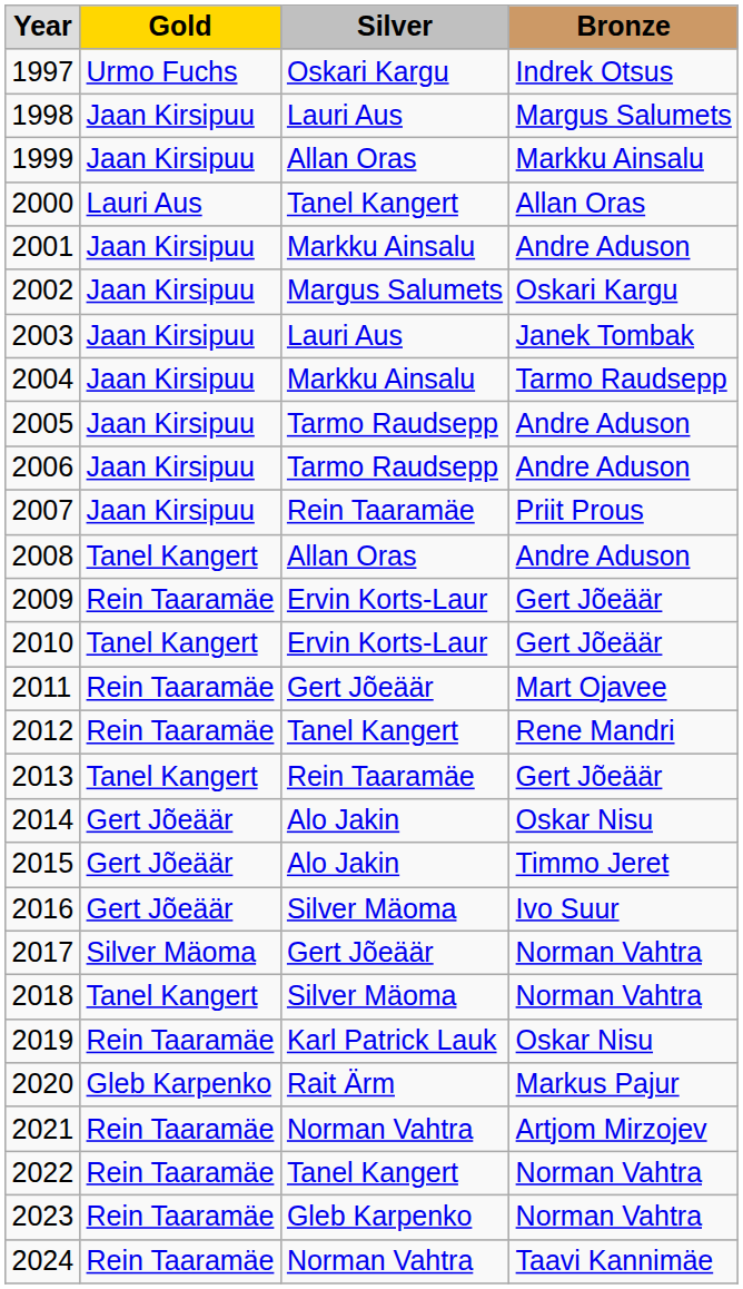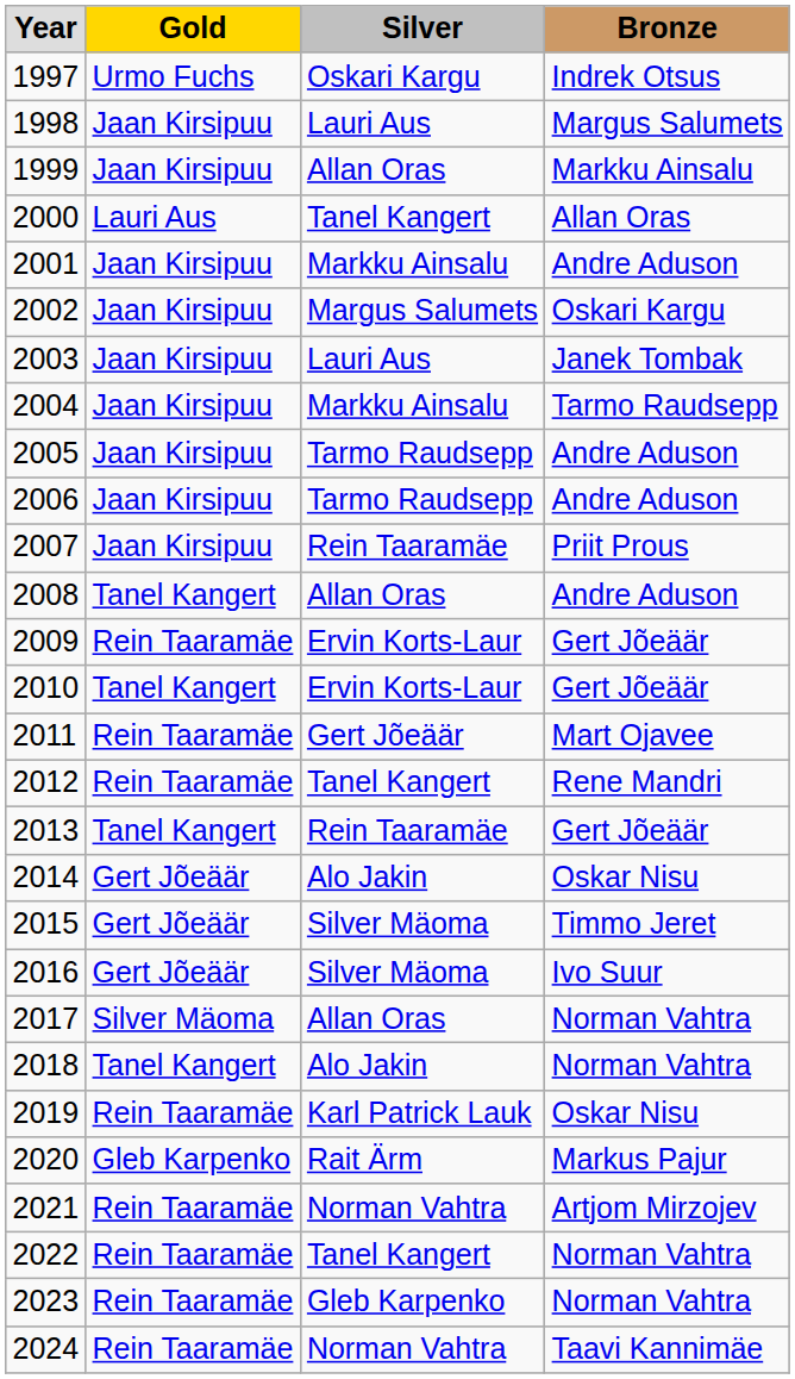 <table class="wikitable" style="text-align:left;">
 <tr>
 <td style="background:#DDDDDD; font-weight:bold; text-align:center;">Year</td>
 <td style="background:gold; font-weight:bold; text-align:center;">Gold</td>
 <td style="background:silver; font-weight:bold; text-align:center;">Silver</td>
 <td style="background:#cc9966; font-weight:bold; text-align:center;">Bronze</td>
 </tr>
 <tr>
 <td>1997</td>
 <td><a href='#'>Urmo Fuchs</a></td>
 <td><a href='#'>Oskari Kargu</a></td>
 <td><a href='#'>Indrek Otsus</a></td>
 </tr>
 <tr>
 <td>1998</td>
 <td><a href='#'>Jaan Kirsipuu</a></td>
 <td><a href='#'>Lauri Aus</a></td>
 <td><a href='#'>Margus Salumets</a></td>
 </tr>
 <tr>
 <td>1999</td>
 <td><a href='#'>Jaan Kirsipuu</a></td>
 <td><a href='#'>Allan Oras</a></td>
 <td><a href='#'>Markku Ainsalu</a></td>
 </tr>
 <tr>
 <td>2000</td>
 <td><a href='#'>Lauri Aus</a></td>
 <td><a href='#'>Tanel Kangert</a></td>
 <td><a href='#'>Allan Oras</a></td>
 </tr>
 <tr>
 <td>2001</td>
 <td><a href='#'>Jaan Kirsipuu</a></td>
 <td><a href='#'>Markku Ainsalu</a></td>
 <td><a href='#'>Andre Aduson</a></td>
 </tr>
 <tr>
 <td>2002</td>
 <td><a href='#'>Jaan Kirsipuu</a></td>
 <td><a href='#'>Margus Salumets</a></td>
 <td><a href='#'>Oskari Kargu</a></td>
 </tr>
 <tr>
 <td>2003</td>
 <td><a href='#'>Jaan Kirsipuu</a></td>
 <td><a href='#'>Lauri Aus</a></td>
 <td><a href='#'>Janek Tombak</a></td>
 </tr>
 <tr>
 <td>2004</td>
 <td><a href='#'>Jaan Kirsipuu</a></td>
 <td><a href='#'>Markku Ainsalu</a></td>
 <td><a href='#'>Tarmo Raudsepp</a></td>
 </tr>
 <tr>
 <td>2005</td>
 <td><a href='#'>Jaan Kirsipuu</a></td>
 <td><a href='#'>Tarmo Raudsepp</a></td>
 <td><a href='#'>Andre Aduson</a></td>
 </tr>
 <tr>
 <td>2006</td>
 <td><a href='#'>Jaan Kirsipuu</a></td>
 <td><a href='#'>Tarmo Raudsepp</a></td>
 <td><a href='#'>Andre Aduson</a></td>
 </tr>
 <tr>
 <td>2007</td>
 <td><a href='#'>Jaan Kirsipuu</a></td>
 <td><a href='#'>Rein Taaramäe</a></td>
 <td><a href='#'>Priit Prous</a></td>
 </tr>
 <tr>
 <td>2008</td>
 <td><a href='#'>Tanel Kangert</a></td>
 <td><a href='#'>Allan Oras</a></td>
 <td><a href='#'>Andre Aduson</a></td>
 </tr>
 <tr>
 <td>2009</td>
 <td><a href='#'>Rein Taaramäe</a></td>
 <td><a href='#'>Ervin Korts-Laur</a></td>
 <td><a href='#'>Gert Jõeäär</a></td>
 </tr>
 <tr>
 <td>2010</td>
 <td><a href='#'>Tanel Kangert</a></td>
 <td><a href='#'>Ervin Korts-Laur</a></td>
 <td><a href='#'>Gert Jõeäär</a></td>
 </tr>
 <tr>
 <td>2011</td>
 <td><a href='#'>Rein Taaramäe</a></td>
 <td><a href='#'>Gert Jõeäär</a></td>
 <td><a href='#'>Mart Ojavee</a></td>
 </tr>
 <tr>
 <td>2012</td>
 <td><a href='#'>Rein Taaramäe</a></td>
 <td><a href='#'>Tanel Kangert</a></td>
 <td><a href='#'>Rene Mandri</a></td>
 </tr>
 <tr>
 <td>2013</td>
 <td><a href='#'>Tanel Kangert</a></td>
 <td><a href='#'>Rein Taaramäe</a></td>
 <td><a href='#'>Gert Jõeäär</a></td>
 </tr>
 <tr>
 <td>2014</td>
 <td><a href='#'>Gert Jõeäär</a></td>
 <td><a href='#'>Alo Jakin</a></td>
 <td><a href='#'>Oskar Nisu</a></td>
 </tr>
 <tr>
 <td>2015</td>
 <td><a href='#'>Gert Jõeäär</a></td>
-<td><a href='#'>Alo Jakin</a></td>
+<td><a href='#'>Silver Mäoma</a></td>
 <td><a href='#'>Timmo Jeret</a></td>
 </tr>
 <tr>
 <td>2016</td>
 <td><a href='#'>Gert Jõeäär</a></td>
 <td><a href='#'>Silver Mäoma</a></td>
 <td><a href='#'>Ivo Suur</a></td>
 </tr>
 <tr>
 <td>2017</td>
 <td><a href='#'>Silver Mäoma</a></td>
-<td><a href='#'>Gert Jõeäär</a></td>
+<td><a href='#'>Allan Oras</a></td>
 <td><a href='#'>Norman Vahtra</a></td>
 </tr>
 <tr>
 <td>2018</td>
 <td><a href='#'>Tanel Kangert</a></td>
-<td><a href='#'>Silver Mäoma</a></td>
+<td><a href='#'>Alo Jakin</a></td>
 <td><a href='#'>Norman Vahtra</a></td>
 </tr>
 <tr>
 <td>2019</td>
 <td><a href='#'>Rein Taaramäe</a></td>
 <td><a href='#'>Karl Patrick Lauk</a></td>
 <td><a href='#'>Oskar Nisu</a></td>
 </tr>
 <tr>
 <td>2020</td>
 <td><a href='#'>Gleb Karpenko</a></td>
 <td><a href='#'>Rait Ärm</a></td>
 <td><a href='#'>Markus Pajur</a></td>
 </tr>
 <tr>
 <td>2021</td>
 <td><a href='#'>Rein Taaramäe</a></td>
 <td><a href='#'>Norman Vahtra</a></td>
 <td><a href='#'>Artjom Mirzojev</a></td>
 </tr>
 <tr>
 <td>2022</td>
 <td><a href='#'>Rein Taaramäe</a></td>
 <td><a href='#'>Tanel Kangert</a></td>
 <td><a href='#'>Norman Vahtra</a></td>
 </tr>
 <tr>
 <td>2023</td>
 <td><a href='#'>Rein Taaramäe</a></td>
 <td><a href='#'>Gleb Karpenko</a></td>
 <td><a href='#'>Norman Vahtra</a></td>
 </tr>
 <tr>
 <td>2024</td>
 <td><a href='#'>Rein Taaramäe</a></td>
 <td><a href='#'>Norman Vahtra</a></td>
 <td><a href='#'>Taavi Kannimäe</a></td>
 </tr>
 </table>
